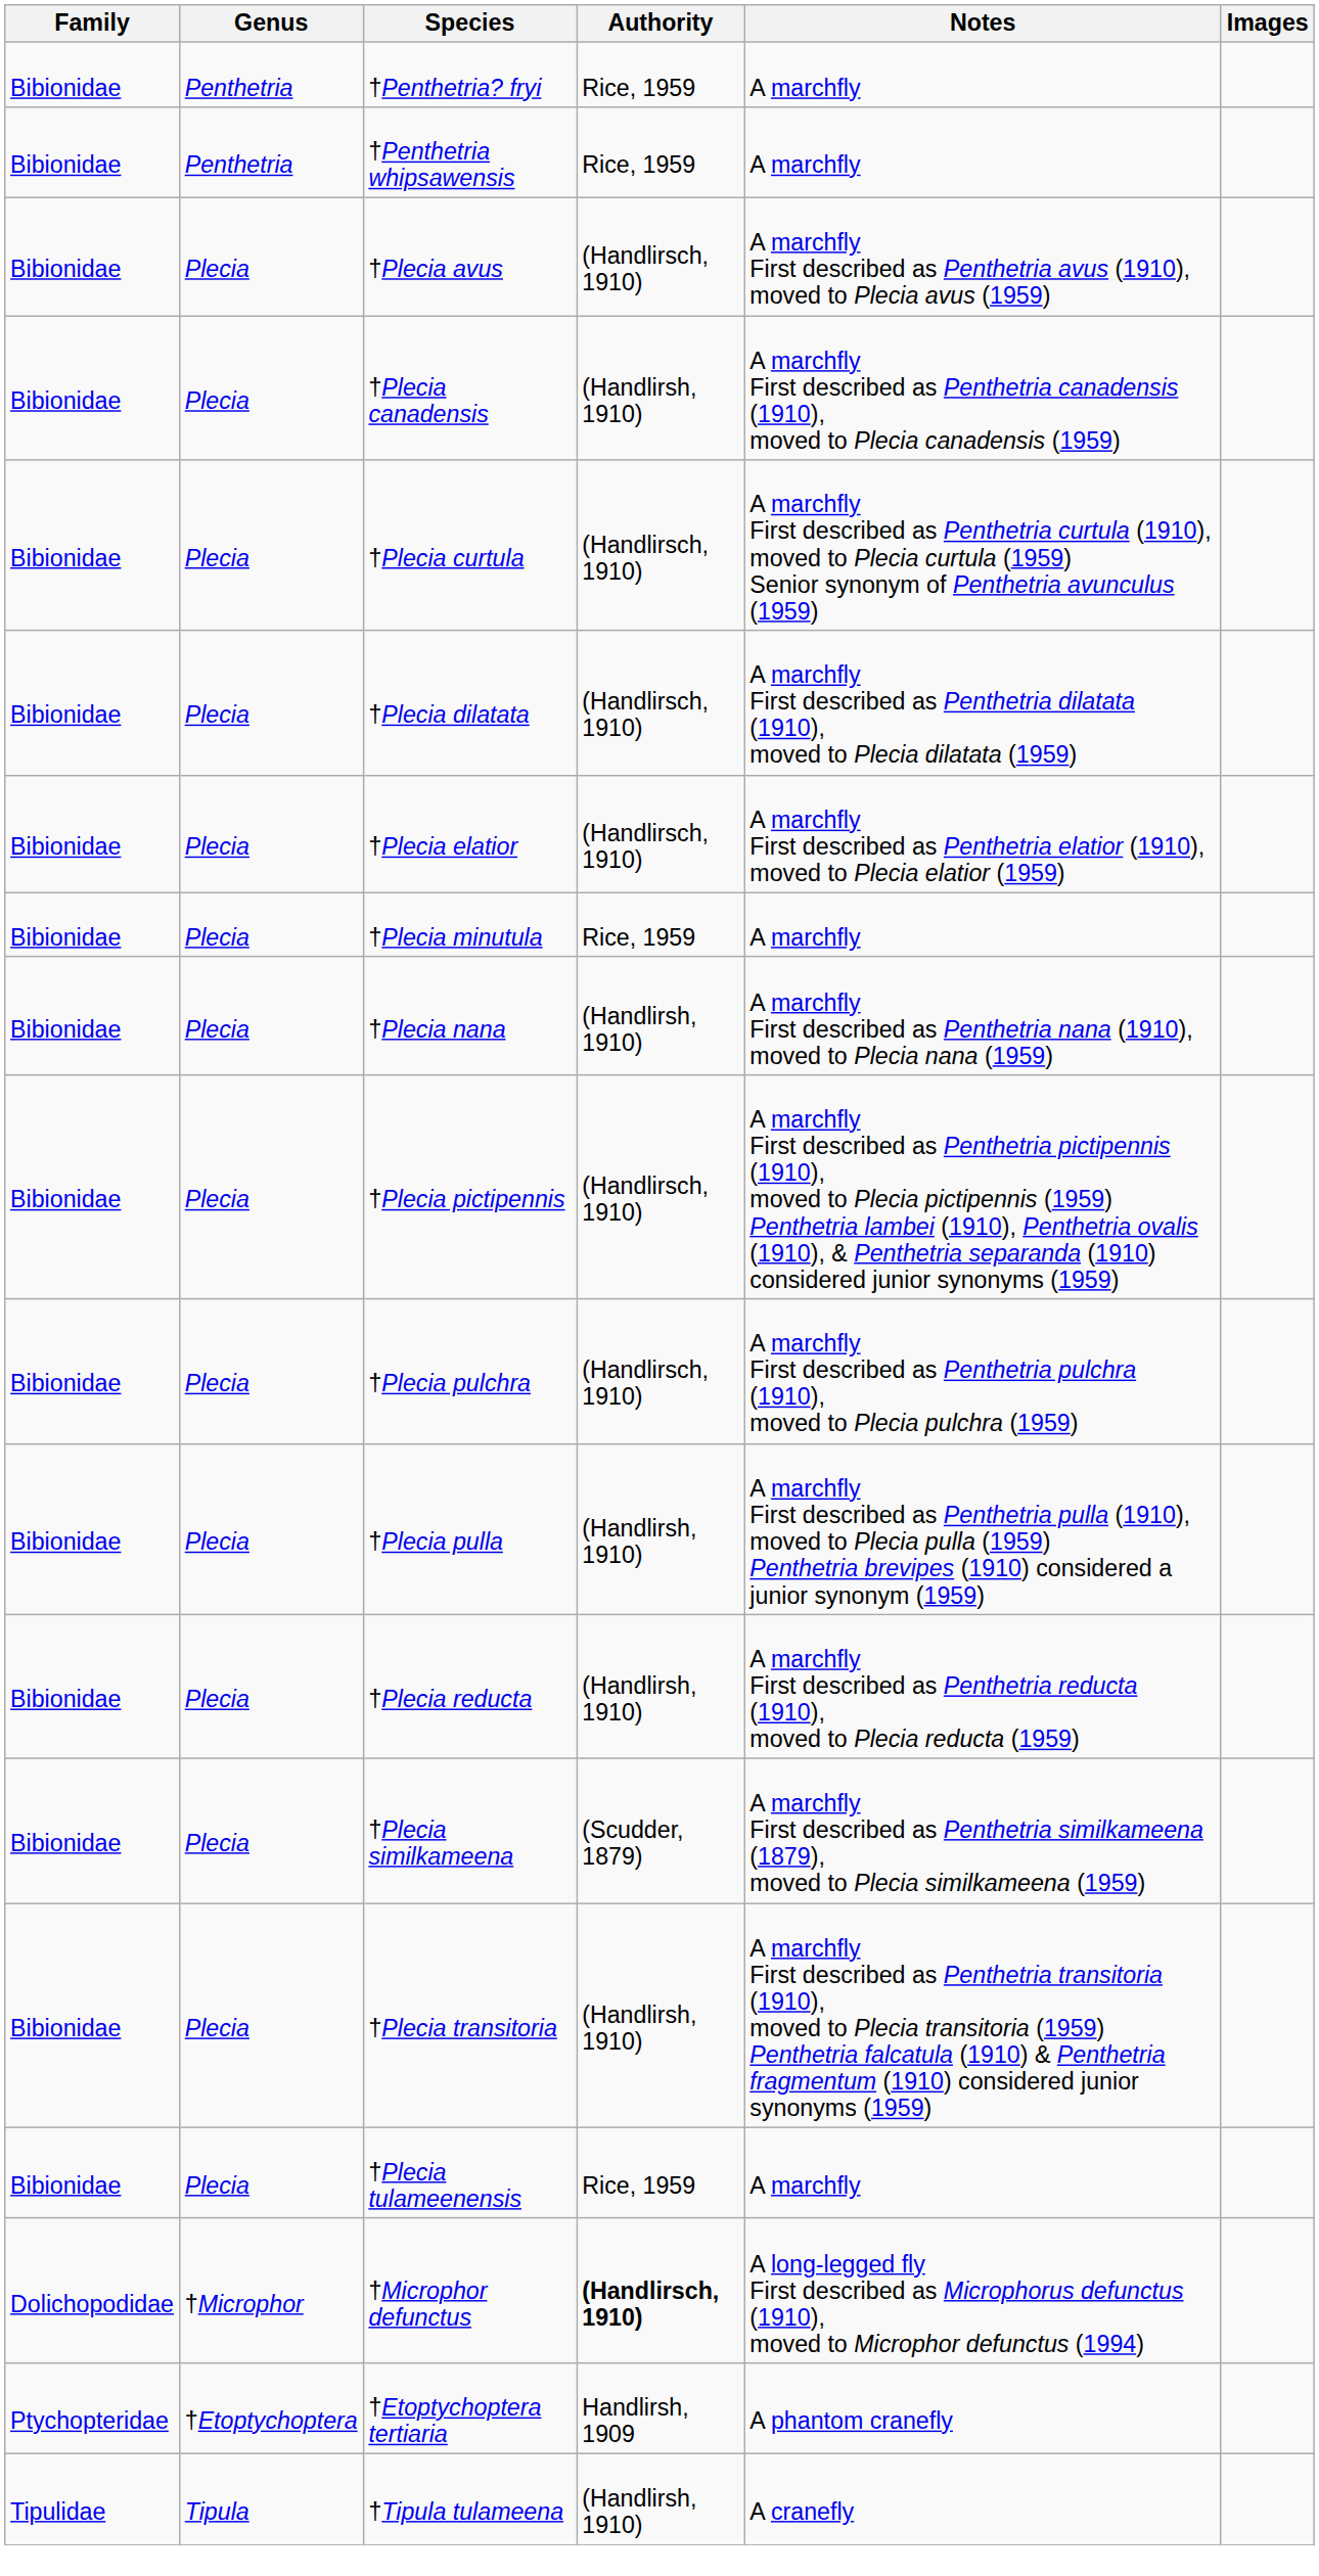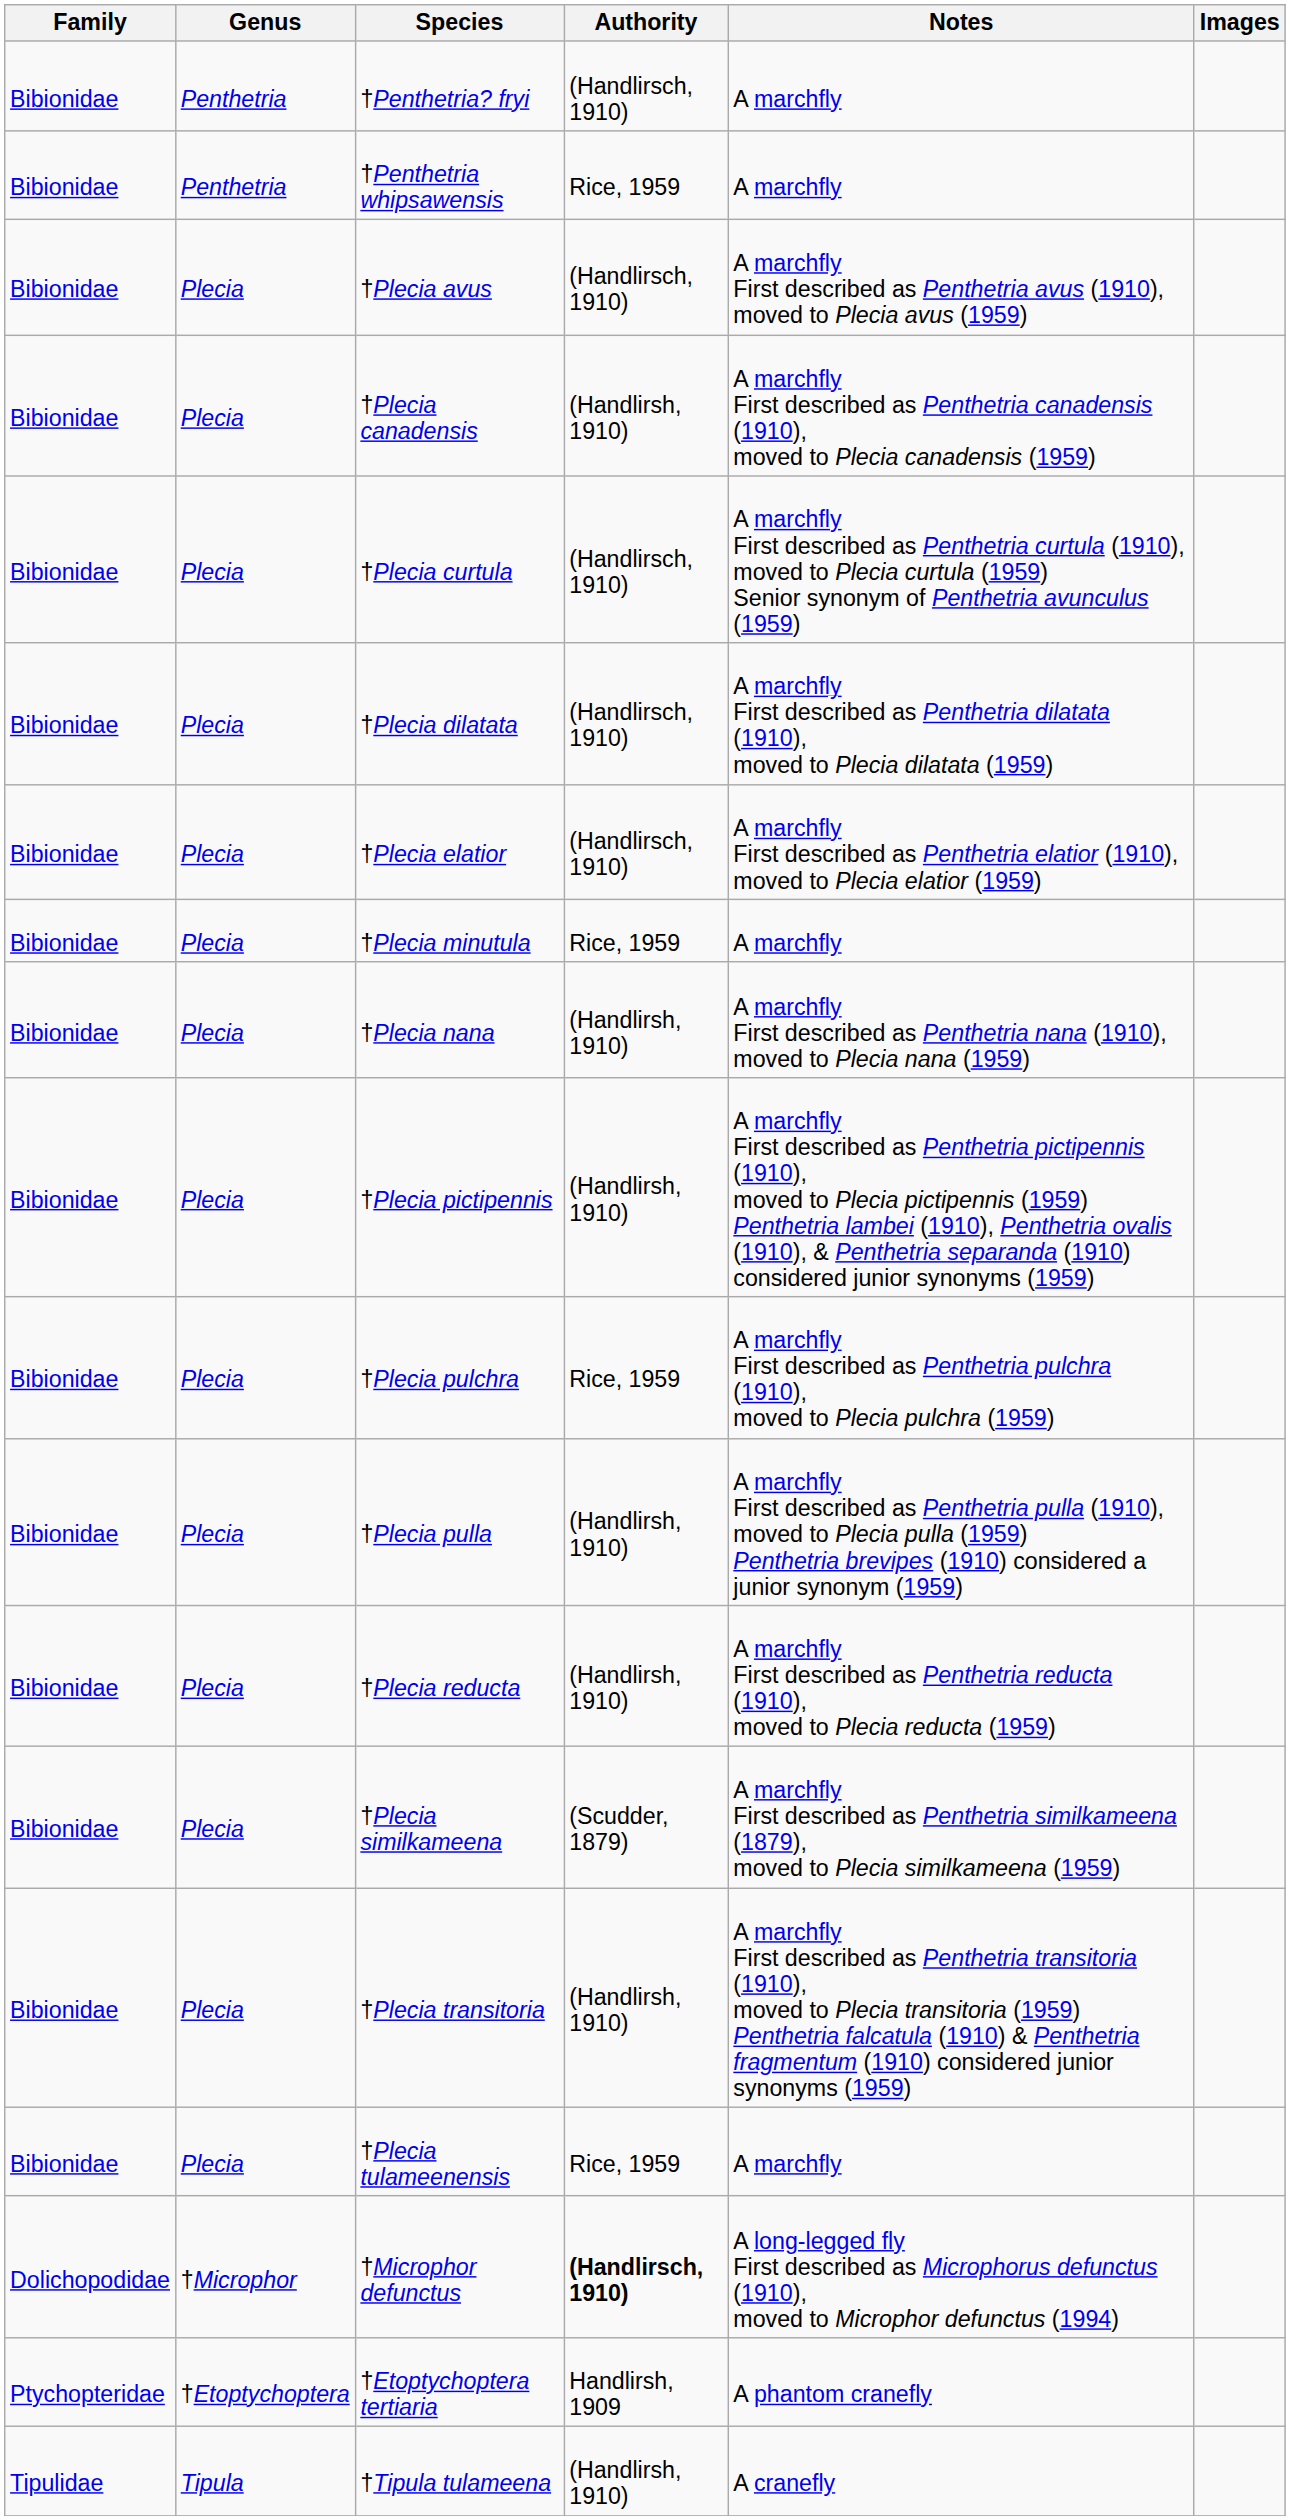 <table class="wikitable sortable"  style="margin:auto; width:100%;">
 <tr>
 <th>Family</th>
 <th>Genus</th>
 <th>Species</th>
 <th>Authority</th>
 <th>Notes</th>
 <th>Images</th>
 </tr>
 <tr>
 <td><br><a href='#'>Bibionidae</a></td>
 <td><br><em><a href='#'>Penthetria</a></em></td>
 <td><br>†<em><a href='#'>Penthetria? fryi</a></em></td>
-<td><br>Rice, 1959</td>
+<td><br>(Handlirsch, 1910)</td>
 <td><br>A <a href='#'>marchfly</a></td>
 <td><br></td>
 </tr>
 <tr>
 <td><br><a href='#'>Bibionidae</a></td>
 <td><br><em><a href='#'>Penthetria</a></em></td>
 <td><br>†<em><a href='#'>Penthetria whipsawensis</a></em></td>
 <td><br>Rice, 1959</td>
 <td><br>A <a href='#'>marchfly</a></td>
 <td><br></td>
 </tr>
 <tr>
 <td><br><a href='#'>Bibionidae</a></td>
 <td><br><em><a href='#'>Plecia</a></em></td>
 <td><br>†<em><a href='#'>Plecia avus</a></em></td>
 <td><br>(Handlirsch, 1910)</td>
 <td><br>A <a href='#'>marchfly</a><br>First described as <em><a href='#'>Penthetria avus</a></em> (<a href='#'>1910</a>),<br> moved to <em>Plecia avus</em> (<a href='#'>1959</a>)</td>
 <td><br></td>
 </tr>
 <tr>
 <td><br><a href='#'>Bibionidae</a></td>
 <td><br><em><a href='#'>Plecia</a></em></td>
 <td><br>†<em><a href='#'>Plecia canadensis</a></em></td>
 <td><br>(Handlirsh, 1910)</td>
 <td><br>A <a href='#'>marchfly</a><br> First described as <em><a href='#'>Penthetria canadensis</a></em> (<a href='#'>1910</a>),<br> moved to <em>Plecia canadensis</em> (<a href='#'>1959</a>)</td>
 <td><br></td>
 </tr>
 <tr>
 <td><br><a href='#'>Bibionidae</a></td>
 <td><br><em><a href='#'>Plecia</a></em></td>
 <td><br>†<em><a href='#'>Plecia curtula</a></em></td>
 <td><br>(Handlirsch, 1910)</td>
 <td><br>A <a href='#'>marchfly</a><br> First described as <em><a href='#'>Penthetria curtula</a></em> (<a href='#'>1910</a>),<br> moved to <em>Plecia curtula</em> (<a href='#'>1959</a>)<br> Senior synonym of <em><a href='#'>Penthetria avunculus</a></em> (<a href='#'>1959</a>)</td>
 <td><br></td>
 </tr>
 <tr>
 <td><br><a href='#'>Bibionidae</a></td>
 <td><br><em><a href='#'>Plecia</a></em></td>
 <td><br>†<em><a href='#'>Plecia dilatata</a></em></td>
 <td><br>(Handlirsch, 1910)</td>
 <td><br>A <a href='#'>marchfly</a><br> First described as <em><a href='#'>Penthetria dilatata</a></em> (<a href='#'>1910</a>),<br> moved to <em>Plecia dilatata</em> (<a href='#'>1959</a>)</td>
 <td><br></td>
 </tr>
 <tr>
 <td><br><a href='#'>Bibionidae</a></td>
 <td><br><em><a href='#'>Plecia</a></em></td>
 <td><br>†<em><a href='#'>Plecia elatior</a></em></td>
 <td><br>(Handlirsch, 1910)</td>
 <td><br>A <a href='#'>marchfly</a><br> First described as <em><a href='#'>Penthetria elatior</a></em> (<a href='#'>1910</a>),<br> moved to <em>Plecia elatior</em> (<a href='#'>1959</a>)</td>
 <td><br></td>
 </tr>
 <tr>
 <td><br><a href='#'>Bibionidae</a></td>
 <td><br><em><a href='#'>Plecia</a></em></td>
 <td><br>†<em><a href='#'>Plecia minutula</a></em></td>
 <td><br>Rice, 1959</td>
 <td><br>A <a href='#'>marchfly</a></td>
 <td><br></td>
 </tr>
 <tr>
 <td><br><a href='#'>Bibionidae</a></td>
 <td><br><em><a href='#'>Plecia</a></em></td>
 <td><br>†<em><a href='#'>Plecia nana</a></em></td>
 <td><br>(Handlirsh, 1910)</td>
 <td><br>A <a href='#'>marchfly</a><br> First described as <em><a href='#'>Penthetria nana</a></em> (<a href='#'>1910</a>), moved to <em>Plecia nana</em> (<a href='#'>1959</a>)</td>
 <td><br></td>
 </tr>
 <tr>
 <td><br><a href='#'>Bibionidae</a></td>
 <td><br><em><a href='#'>Plecia</a></em></td>
 <td><br>†<em><a href='#'>Plecia pictipennis</a></em></td>
-<td><br>(Handlirsch, 1910)</td>
+<td><br>(Handlirsh, 1910)</td>
 <td><br>A <a href='#'>marchfly</a><br> First described as <em><a href='#'>Penthetria pictipennis</a></em> (<a href='#'>1910</a>),<br> moved to <em>Plecia pictipennis</em> (<a href='#'>1959</a>)<br><em><a href='#'>Penthetria lambei</a></em> (<a href='#'>1910</a>), <em><a href='#'>Penthetria ovalis</a></em> (<a href='#'>1910</a>), &  <em><a href='#'>Penthetria separanda</a></em> (<a href='#'>1910</a>) considered junior synonyms (<a href='#'>1959</a>)</td>
 <td><br></td>
 </tr>
 <tr>
 <td><br><a href='#'>Bibionidae</a></td>
 <td><br><em><a href='#'>Plecia</a></em></td>
 <td><br>†<em><a href='#'>Plecia pulchra</a></em></td>
-<td><br>(Handlirsch, 1910)</td>
+<td><br>Rice, 1959</td>
 <td><br>A <a href='#'>marchfly</a><br> First described as <em><a href='#'>Penthetria pulchra</a></em> (<a href='#'>1910</a>),<br> moved to <em>Plecia pulchra</em> (<a href='#'>1959</a>)</td>
 <td><br></td>
 </tr>
 <tr>
 <td><br><a href='#'>Bibionidae</a></td>
 <td><br><em><a href='#'>Plecia</a></em></td>
 <td><br>†<em><a href='#'>Plecia pulla</a></em></td>
 <td><br>(Handlirsh, 1910)</td>
 <td><br>A <a href='#'>marchfly</a><br> First described as <em><a href='#'>Penthetria pulla</a></em> (<a href='#'>1910</a>),<br> moved to <em>Plecia pulla</em> (<a href='#'>1959</a>)<br><em><a href='#'>Penthetria brevipes</a></em> (<a href='#'>1910</a>) considered a junior synonym (<a href='#'>1959</a>)</td>
 <td><br></td>
 </tr>
 <tr>
 <td><br><a href='#'>Bibionidae</a></td>
 <td><br><em><a href='#'>Plecia</a></em></td>
 <td><br>†<em><a href='#'>Plecia reducta</a></em></td>
 <td><br>(Handlirsh, 1910)</td>
 <td><br>A <a href='#'>marchfly</a><br> First described as <em><a href='#'>Penthetria reducta</a></em> (<a href='#'>1910</a>),<br> moved to <em>Plecia reducta</em> (<a href='#'>1959</a>)</td>
 <td><br></td>
 </tr>
 <tr>
 <td><br><a href='#'>Bibionidae</a></td>
 <td><br><em><a href='#'>Plecia</a></em></td>
 <td><br>†<em><a href='#'>Plecia similkameena</a></em></td>
 <td><br>(Scudder, 1879)</td>
 <td><br>A <a href='#'>marchfly</a><br> First described as <em><a href='#'>Penthetria similkameena</a></em> (<a href='#'>1879</a>),<br> moved to <em>Plecia similkameena</em> (<a href='#'>1959</a>)</td>
 <td><br></td>
 </tr>
 <tr>
 <td><br><a href='#'>Bibionidae</a></td>
 <td><br><em><a href='#'>Plecia</a></em></td>
 <td><br>†<em><a href='#'>Plecia transitoria</a></em></td>
 <td><br>(Handlirsh, 1910)</td>
 <td><br>A <a href='#'>marchfly</a><br> First described as <em><a href='#'>Penthetria transitoria</a></em> (<a href='#'>1910</a>),<br> moved to <em>Plecia transitoria</em> (<a href='#'>1959</a>)<br><em><a href='#'>Penthetria falcatula</a></em> (<a href='#'>1910</a>) & <em><a href='#'>Penthetria fragmentum</a></em> (<a href='#'>1910</a>) considered junior synonyms (<a href='#'>1959</a>)</td>
 <td><br></td>
 </tr>
 <tr>
 <td><br><a href='#'>Bibionidae</a></td>
 <td><br><em><a href='#'>Plecia</a></em></td>
 <td><br>†<em><a href='#'>Plecia tulameenensis</a></em></td>
 <td><br>Rice, 1959</td>
 <td><br>A <a href='#'>marchfly</a></td>
 <td><br></td>
 </tr>
 <tr>
 <td><br><a href='#'>Dolichopodidae</a></td>
 <td><br>†<em><a href='#'>Microphor</a></em></td>
 <td><br>†<em><a href='#'>Microphor defunctus</a></em></td>
 <td><strong><br>(Handlirsch, 1910)</strong></td>
 <td><br>A <a href='#'>long-legged fly</a><br>First described as <em><a href='#'>Microphorus defunctus</a></em> (<a href='#'>1910</a>),<br> moved to <em>Microphor defunctus</em> (<a href='#'>1994</a>)</td>
 <td><br></td>
 </tr>
 <tr>
 <td><br><a href='#'>Ptychopteridae</a></td>
 <td><br>†<em><a href='#'>Etoptychoptera</a></em></td>
 <td><br>†<em><a href='#'>Etoptychoptera tertiaria</a></em></td>
 <td><br>Handlirsh, 1909</td>
 <td><br>A <a href='#'>phantom cranefly</a></td>
 <td><br></td>
 </tr>
 <tr>
 <td><br><a href='#'>Tipulidae</a></td>
 <td><br><em><a href='#'>Tipula</a></em></td>
 <td><br>†<em><a href='#'>Tipula tulameena</a></em></td>
 <td><br>(Handlirsh, 1910)</td>
 <td><br>A <a href='#'>cranefly</a></td>
 <td><br></td>
 </tr>
 <tr>
 </tr>
 </table>
